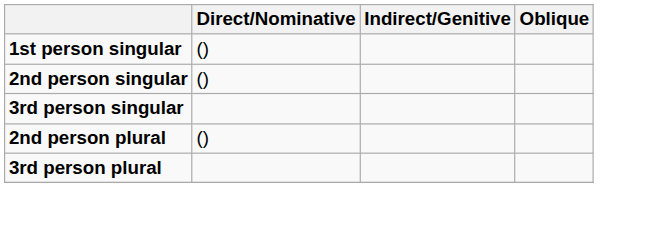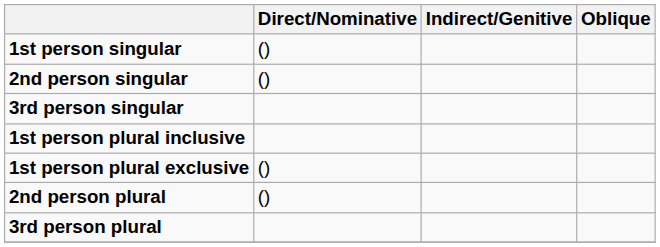 <table class="wikitable">
 <tr>
 <th> </th>
 <th>Direct/Nominative</th>
 <th>Indirect/Genitive</th>
 <th>Oblique</th>
 </tr>
 <tr>
 <td><strong>1st person singular</strong></td>
 <td> ()</td>
 <td></td>
 <td></td>
 </tr>
 <tr>
 <td><strong>2nd person singular</strong></td>
 <td> ()</td>
 <td></td>
 <td></td>
 </tr>
 <tr>
 <td><strong>3rd person singular</strong></td>
 <td></td>
 <td></td>
 <td></td>
 </tr>
 <tr>
+<td><strong>1st person plural inclusive</strong></td>
+<td></td>
+<td></td>
+<td></td>
+</tr>
+<tr>
+<td><strong>1st person plural exclusive</strong></td>
+<td> ()</td>
+<td></td>
+<td></td>
+</tr>
+<tr>
 <td><strong>2nd person plural</strong></td>
 <td> ()</td>
 <td></td>
 <td></td>
 </tr>
 <tr>
 <td><strong>3rd person plural</strong></td>
 <td></td>
 <td></td>
 <td></td>
 </tr>
 <tr>
 </tr>
 </table>
